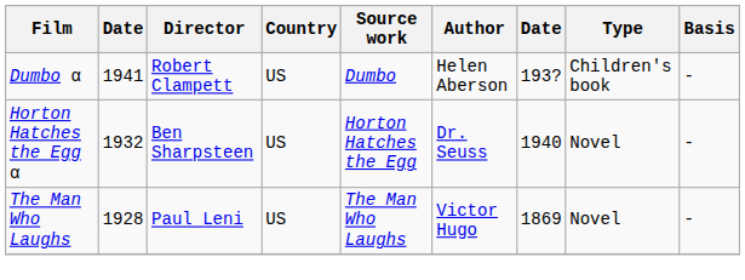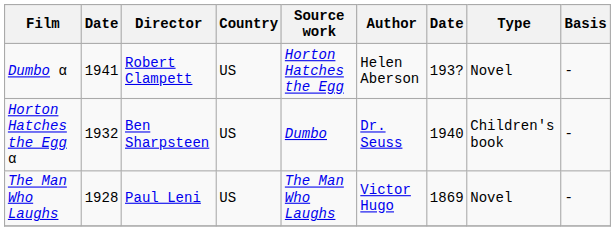 <table class="wikitable" style=width:90%>
 <tr bgcolor="#CCCCCC">
 <th>Film</th>
 <th>Date</th>
 <th>Director</th>
 <th>Country</th>
 <th>Source<br>work</th>
 <th>Author</th>
 <th>Date</th>
 <th>Type</th>
 <th>Basis</th>
 </tr>
 <tr>
 <td><em><a href='#'>Dumbo</a></em> α</td>
 <td>1941</td>
 <td><a href='#'>Robert Clampett</a></td>
 <td>US</td>
-<td><em><a href='#'>Dumbo</a></em></td>
+<td><em><a href='#'>Horton Hatches the Egg</a></em></td>
 <td>Helen Aberson</td>
 <td>193?</td>
-<td>Children's book</td>
+<td>Novel</td>
 <td>-</td>
 </tr>
 <tr>
 <td><em><a href='#'>Horton Hatches the Egg</a></em> α</td>
 <td>1932</td>
 <td><a href='#'>Ben Sharpsteen</a></td>
 <td>US</td>
-<td><em><a href='#'>Horton Hatches the Egg</a></em></td>
+<td><em><a href='#'>Dumbo</a></em></td>
 <td><a href='#'>Dr. Seuss</a></td>
 <td>1940</td>
-<td>Novel</td>
+<td>Children's book</td>
 <td>-</td>
 </tr>
 <tr>
 <td><em><a href='#'>The Man Who Laughs</a></em></td>
 <td>1928</td>
 <td><a href='#'>Paul Leni</a></td>
 <td>US</td>
 <td><em><a href='#'>The Man Who Laughs</a></em></td>
 <td><a href='#'>Victor Hugo</a></td>
 <td>1869</td>
 <td>Novel</td>
 <td>-</td>
 </tr>
 <tr>
 </tr>
 </table>
